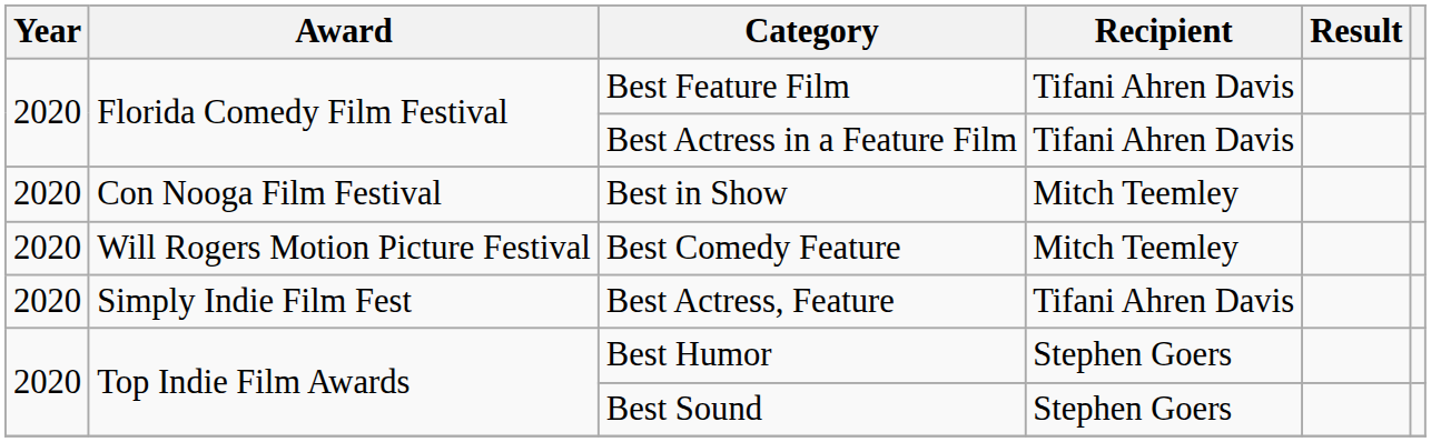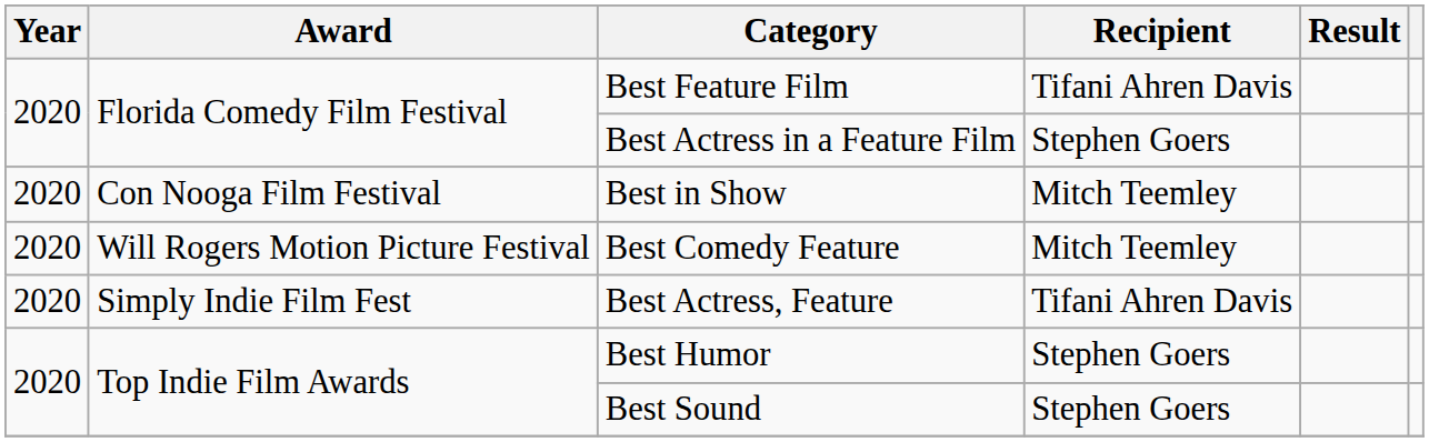 <table class="wikitable">
 <tr>
 <th>Year</th>
 <th>Award</th>
 <th>Category</th>
 <th>Recipient</th>
 <th>Result</th>
 <th class=unsortable></th>
 </tr>
 <tr>
 <td rowspan=2>2020</td>
 <td rowspan=2>Florida Comedy Film Festival</td>
 <td>Best Feature Film</td>
 <td>Tifani Ahren Davis</td>
 <td></td>
 <td></td>
 </tr>
 <tr>
 <td>Best Actress in a Feature Film</td>
-<td>Tifani Ahren Davis</td>
+<td Stephen Goers>Stephen Goers</td>
 <td></td>
 <td></td>
 </tr>
 <tr>
 <td>2020</td>
 <td>Con Nooga Film Festival</td>
 <td>Best in Show</td>
 <td>Mitch Teemley</td>
 <td></td>
 <td></td>
 </tr>
 <tr>
 <td>2020</td>
 <td>Will Rogers Motion Picture Festival</td>
 <td>Best Comedy Feature</td>
 <td Mitch Teemley>Mitch Teemley</td>
 <td></td>
 <td></td>
 </tr>
 <tr>
 <td>2020</td>
 <td>Simply Indie Film Fest</td>
 <td>Best Actress, Feature</td>
 <td>Tifani Ahren Davis</td>
 <td></td>
 <td></td>
 </tr>
 <tr>
 <td rowspan="2">2020</td>
 <td rowspan="2">Top Indie Film Awards</td>
 <td>Best Humor</td>
 <td Stephen Goers>Stephen Goers</td>
 <td></td>
 <td></td>
 </tr>
 <tr>
 <td>Best Sound</td>
 <td Stephen Goers>Stephen Goers</td>
 <td></td>
 <td></td>
 </tr>
 <tr>
 </tr>
 </table>
